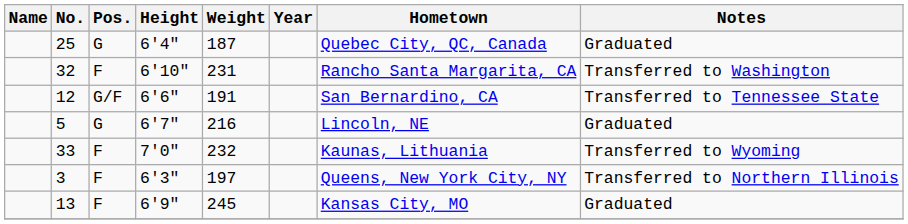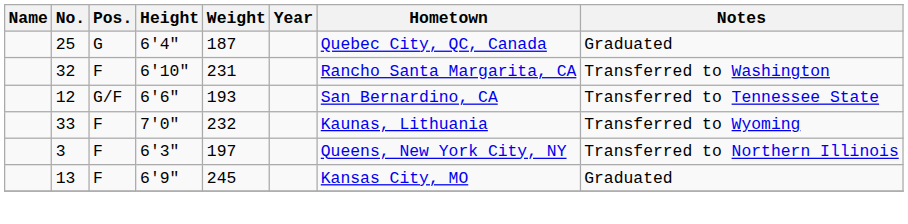 <table class="wikitable sortable" border="1">
 <tr>
 <th>Name</th>
 <th>No.</th>
 <th>Pos.</th>
 <th>Height</th>
 <th>Weight</th>
 <th>Year</th>
 <th>Hometown</th>
 <th class="unsortable">Notes</th>
 </tr>
 <tr>
 <td></td>
 <td>25</td>
 <td>G</td>
 <td>6'4"</td>
 <td>187</td>
 <td></td>
 <td><a href='#'>Quebec City, QC, Canada</a></td>
 <td>Graduated</td>
 </tr>
 <tr>
 <td></td>
 <td>32</td>
 <td>F</td>
 <td>6'10"</td>
 <td>231</td>
 <td></td>
 <td><a href='#'>Rancho Santa Margarita, CA</a></td>
 <td>Transferred to <a href='#'>Washington</a></td>
 </tr>
 <tr>
 <td></td>
 <td>12</td>
 <td>G/F</td>
 <td>6'6"</td>
-<td>191</td>
+<td>193</td>
 <td></td>
 <td><a href='#'>San Bernardino, CA</a></td>
 <td>Transferred to <a href='#'>Tennessee State</a></td>
-</tr>
-<tr>
-<td></td>
-<td>5</td>
-<td>G</td>
-<td>6'7"</td>
-<td>216</td>
-<td></td>
-<td><a href='#'>Lincoln, NE</a></td>
-<td>Graduated</td>
 </tr>
 <tr>
 <td></td>
 <td>33</td>
 <td>F</td>
 <td>7'0"</td>
 <td>232</td>
 <td></td>
 <td><a href='#'>Kaunas, Lithuania</a></td>
 <td>Transferred to <a href='#'>Wyoming</a></td>
 </tr>
 <tr>
 <td></td>
 <td>3</td>
 <td>F</td>
 <td>6'3"</td>
 <td>197</td>
 <td></td>
 <td><a href='#'>Queens, New York City, NY</a></td>
 <td>Transferred to <a href='#'>Northern Illinois</a></td>
 </tr>
 <tr>
 <td></td>
 <td>13</td>
 <td>F</td>
 <td>6'9"</td>
 <td>245</td>
 <td></td>
 <td><a href='#'>Kansas City, MO</a></td>
 <td>Graduated</td>
 </tr>
 <tr>
 </tr>
 </table>
